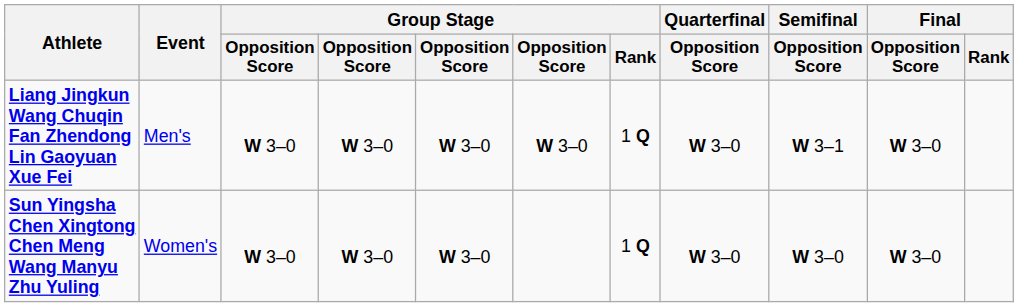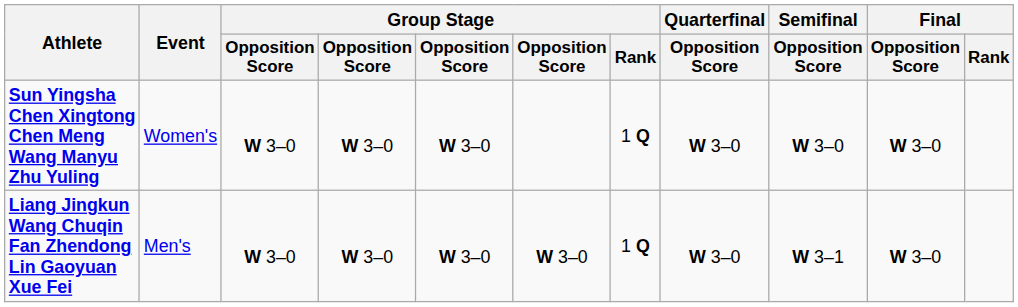 <table class=wikitable style=font-size:87%;text-align:center>
 <tr>
 <th rowspan="2">Athlete</th>
 <th rowspan="2">Event</th>
 <th colspan="5">Group Stage</th>
 <th>Quarterfinal</th>
 <th>Semifinal</th>
 <th colspan="2">Final</th>
 </tr>
 <tr style="font-size:95%">
 <th>Opposition<br>Score</th>
 <th>Opposition<br>Score</th>
 <th>Opposition<br>Score</th>
 <th>Opposition<br>Score</th>
 <th>Rank</th>
 <th>Opposition<br>Score</th>
 <th>Opposition<br>Score</th>
 <th>Opposition<br>Score</th>
 <th>Rank</th>
 </tr>
 <tr>
+<td align=left><strong><a href='#'>Sun Yingsha</a><br><a href='#'>Chen Xingtong</a><br><a href='#'>Chen Meng</a><br><a href='#'>Wang Manyu</a><br><a href='#'>Zhu Yuling</a></strong></td>
+<td align=left><a href='#'>Women's</a></td>
+<td><br><strong>W</strong> 3–0</td>
+<td><br><strong>W</strong> 3–0</td>
+<td><br><strong>W</strong> 3–0</td>
+<td></td>
+<td>1 <strong>Q</strong></td>
+<td><br><strong>W</strong> 3–0</td>
+<td><br><strong>W</strong> 3–0</td>
+<td><br><strong>W</strong> 3–0</td>
+<td></td>
+</tr>
+<tr>
 <td align=left><strong><a href='#'>Liang Jingkun</a><br><a href='#'>Wang Chuqin</a><br><a href='#'>Fan Zhendong</a><br><a href='#'>Lin Gaoyuan</a><br><a href='#'>Xue Fei</a></strong></td>
 <td align=left><a href='#'>Men's</a></td>
 <td><br><strong>W</strong> 3–0</td>
 <td><br><strong>W</strong> 3–0</td>
 <td><br><strong>W</strong> 3–0</td>
 <td><br><strong>W</strong> 3–0</td>
 <td>1 <strong>Q</strong></td>
 <td><br><strong>W</strong> 3–0</td>
 <td><br><strong>W</strong> 3–1</td>
 <td><br><strong>W</strong> 3–0</td>
 <td></td>
 </tr>
-<tr>
-<td align=left><strong><a href='#'>Sun Yingsha</a><br><a href='#'>Chen Xingtong</a><br><a href='#'>Chen Meng</a><br><a href='#'>Wang Manyu</a><br><a href='#'>Zhu Yuling</a></strong></td>
-<td align=left><a href='#'>Women's</a></td>
-<td><br><strong>W</strong> 3–0</td>
-<td><br><strong>W</strong> 3–0</td>
-<td><br><strong>W</strong> 3–0</td>
-<td></td>
-<td>1 <strong>Q</strong></td>
-<td><br><strong>W</strong> 3–0</td>
-<td><br><strong>W</strong> 3–0</td>
-<td><br><strong>W</strong> 3–0</td>
-<td></td>
-</tr>
 </table>
